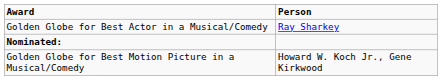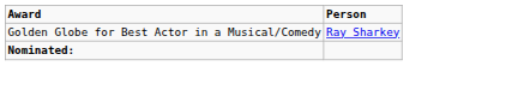 <table class=wikitable>
 <tr>
 <td><strong>Award</strong></td>
 <td><strong>Person</strong></td>
 </tr>
 <tr>
 <td>Golden Globe for Best Actor in a Musical/Comedy</td>
 <td><a href='#'>Ray Sharkey</a></td>
 </tr>
 <tr>
 <td><strong>Nominated:</strong></td>
 </tr>
-<tr>
-<td>Golden Globe for Best Motion Picture in a Musical/Comedy</td>
-<td>Howard W. Koch Jr., Gene Kirkwood</td>
-</tr>
 </table>
